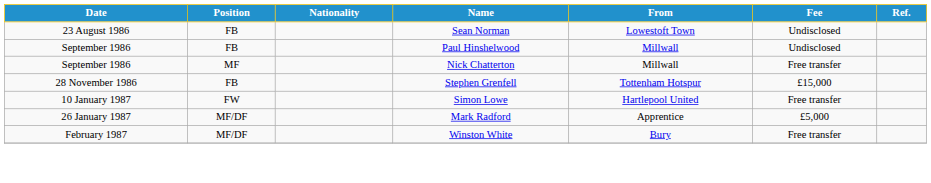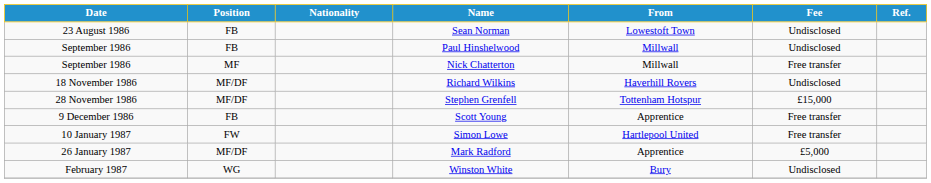 <table class="wikitable" style="text-align:center; font-size:90%; width:100%;">
 <tr>
 <th style="background:#2191CC; color:white; border:1px solid #F7C408; text-align:center;">Date</th>
 <th style="background:#2191CC; color:white; border:1px solid #F7C408; text-align:center;">Position</th>
 <th style="background:#2191CC; color:white; border:1px solid #F7C408; text-align:center;">Nationality</th>
 <th style="background:#2191CC; color:white; border:1px solid #F7C408; text-align:center;">Name</th>
 <th style="background:#2191CC; color:white; border:1px solid #F7C408; text-align:center;">From</th>
 <th style="background:#2191CC; color:white; border:1px solid #F7C408; text-align:center;">Fee</th>
 <th style="background:#2191CC; color:white; border:1px solid #F7C408; text-align:center;">Ref.</th>
 </tr>
 <tr>
 <td>23 August 1986</td>
 <td>FB</td>
 <td></td>
 <td><a href='#'>Sean Norman</a></td>
 <td> <a href='#'>Lowestoft Town</a></td>
 <td>Undisclosed</td>
 <td></td>
 </tr>
 <tr>
 <td>September 1986</td>
 <td>FB</td>
 <td></td>
 <td><a href='#'>Paul Hinshelwood</a></td>
 <td> <a href='#'>Millwall</a></td>
 <td>Undisclosed</td>
 <td></td>
 </tr>
 <tr>
 <td>September 1986</td>
 <td>MF</td>
 <td></td>
 <td><a href='#'>Nick Chatterton</a></td>
 <td> Millwall</td>
 <td>Free transfer</td>
 <td></td>
 </tr>
 <tr>
+<td>18 November 1986</td>
+<td>MF/DF</td>
+<td></td>
+<td><a href='#'>Richard Wilkins</a></td>
+<td> <a href='#'>Haverhill Rovers</a></td>
+<td>Undisclosed</td>
+<td></td>
+</tr>
+<tr>
 <td>28 November 1986</td>
-<td>FB</td>
+<td>MF/DF</td>
 <td></td>
 <td><a href='#'>Stephen Grenfell</a></td>
 <td> <a href='#'>Tottenham Hotspur</a></td>
 <td>£15,000</td>
+<td></td>
+</tr>
+<tr>
+<td>9 December 1986</td>
+<td>FB</td>
+<td></td>
+<td><a href='#'>Scott Young</a></td>
+<td>Apprentice</td>
+<td>Free transfer</td>
 <td></td>
 </tr>
 <tr>
 <td>10 January 1987</td>
 <td>FW</td>
 <td></td>
 <td><a href='#'>Simon Lowe</a></td>
 <td> <a href='#'>Hartlepool United</a></td>
 <td>Free transfer</td>
 <td></td>
 </tr>
 <tr>
 <td>26 January 1987</td>
 <td>MF/DF</td>
 <td></td>
 <td><a href='#'>Mark Radford</a></td>
 <td>Apprentice</td>
 <td>£5,000</td>
 <td></td>
 </tr>
 <tr>
 <td>February 1987</td>
-<td>MF/DF</td>
+<td>WG</td>
 <td></td>
 <td><a href='#'>Winston White</a></td>
 <td> <a href='#'>Bury</a></td>
-<td>Free transfer</td>
+<td>Undisclosed</td>
 <td></td>
 </tr>
 <tr>
 </tr>
 </table>
